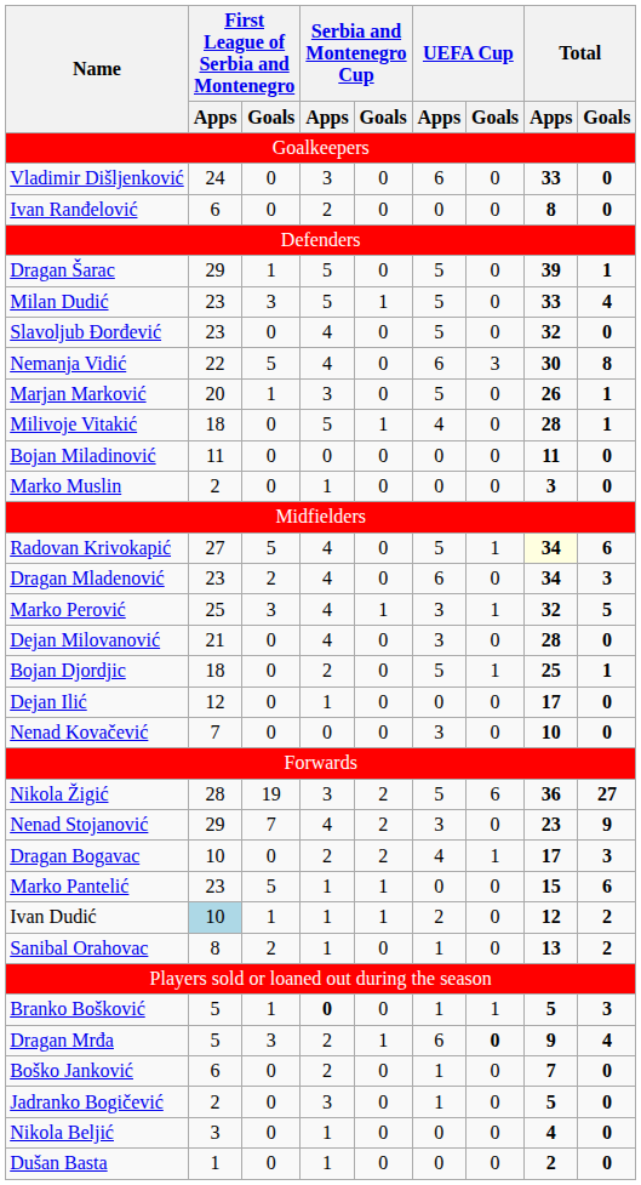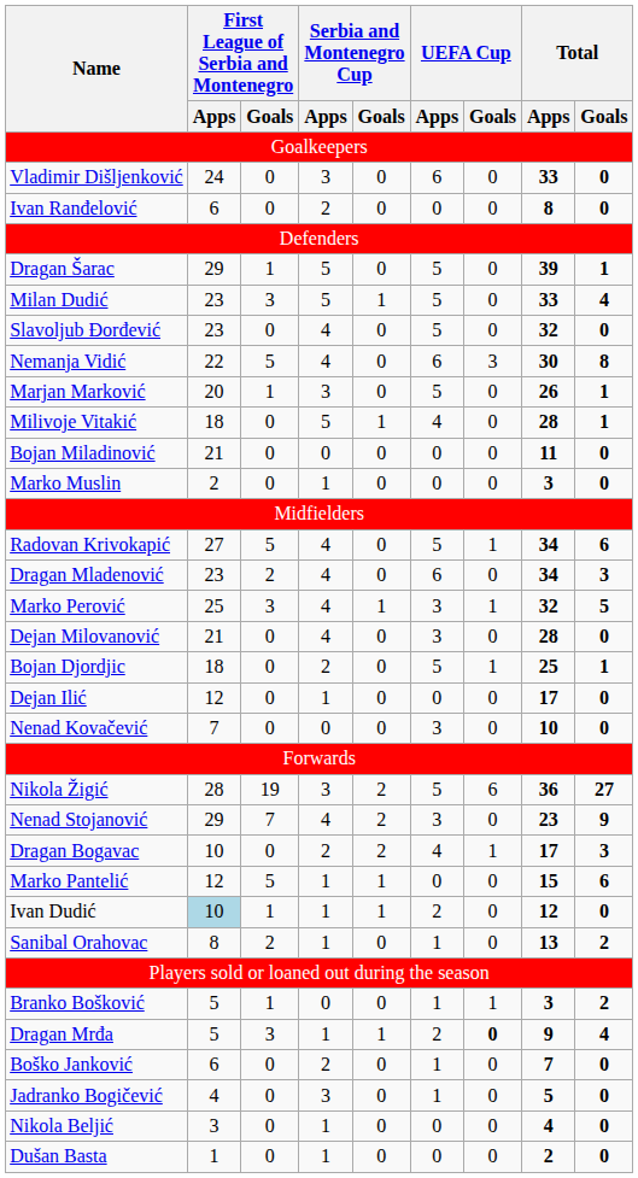 <table class="wikitable" style="text-align:center">
 <tr>
 <th rowspan="2">Name</th>
 <th colspan="2" width="85"><a href='#'>First League of Serbia and Montenegro</a></th>
 <th colspan="2" width="85"><a href='#'>Serbia and Montenegro Cup</a></th>
 <th colspan="2" width="85"><a href='#'>UEFA Cup</a></th>
 <th colspan="2" width="85">Total</th>
 </tr>
 <tr>
 <th>Apps</th>
 <th>Goals</th>
 <th>Apps</th>
 <th>Goals</th>
 <th>Apps</th>
 <th>Goals</th>
 <th>Apps</th>
 <th>Goals</th>
 </tr>
 <tr>
 <td style="background: red;color:white" align=center colspan="15">Goalkeepers</td>
 </tr>
 <tr>
 <td align="left">  <a href='#'>Vladimir Dišljenković</a></td>
 <td>24</td>
 <td>0</td>
 <td>3</td>
 <td>0</td>
 <td>6</td>
 <td>0</td>
 <td><strong>33</strong></td>
 <td><strong>0</strong></td>
 </tr>
 <tr>
 <td align="left"> <a href='#'>Ivan Ranđelović</a></td>
 <td>6</td>
 <td>0</td>
 <td>2</td>
 <td>0</td>
 <td>0</td>
 <td>0</td>
 <td><strong>8</strong></td>
 <td><strong>0</strong></td>
 </tr>
 <tr>
 <td align=center colspan="15" style="background: red;color:white">Defenders</td>
 </tr>
 <tr>
 <td align="left"> <a href='#'>Dragan Šarac</a></td>
 <td>29</td>
 <td>1</td>
 <td>5</td>
 <td>0</td>
 <td>5</td>
 <td>0</td>
 <td><strong>39</strong></td>
 <td><strong>1</strong></td>
 </tr>
 <tr>
 <td align="left"> <a href='#'>Milan Dudić</a></td>
 <td>23</td>
 <td>3</td>
 <td>5</td>
 <td>1</td>
 <td>5</td>
 <td>0</td>
 <td><strong>33</strong></td>
 <td><strong>4</strong></td>
 </tr>
 <tr>
 <td align="left"> <a href='#'>Slavoljub Đorđević</a></td>
 <td>23</td>
 <td>0</td>
 <td>4</td>
 <td>0</td>
 <td>5</td>
 <td>0</td>
 <td><strong>32</strong></td>
 <td><strong>0</strong></td>
 </tr>
 <tr>
 <td align="left"> <a href='#'>Nemanja Vidić</a></td>
 <td>22</td>
 <td>5</td>
 <td>4</td>
 <td>0</td>
 <td>6</td>
 <td>3</td>
 <td><strong>30</strong></td>
 <td><strong>8</strong></td>
 </tr>
 <tr>
 <td align="left"> <a href='#'>Marjan Marković</a></td>
 <td>20</td>
 <td>1</td>
 <td>3</td>
 <td>0</td>
 <td>5</td>
 <td>0</td>
 <td><strong>26</strong></td>
 <td><strong>1</strong></td>
 </tr>
 <tr>
 <td align="left"> <a href='#'>Milivoje Vitakić</a></td>
 <td>18</td>
 <td>0</td>
 <td>5</td>
 <td>1</td>
 <td>4</td>
 <td>0</td>
 <td><strong>28</strong></td>
 <td><strong>1</strong></td>
 </tr>
 <tr>
 <td align="left"> <a href='#'>Bojan Miladinović</a></td>
-<td>11</td>
+<td>21</td>
 <td>0</td>
 <td>0</td>
 <td>0</td>
 <td>0</td>
 <td>0</td>
 <td><strong>11</strong></td>
 <td><strong>0</strong></td>
 </tr>
 <tr>
 <td align="left"> <a href='#'>Marko Muslin</a></td>
 <td>2</td>
 <td>0</td>
 <td>1</td>
 <td>0</td>
 <td>0</td>
 <td>0</td>
 <td><strong>3</strong></td>
 <td><strong>0</strong></td>
 </tr>
 <tr>
 <td align=center colspan="15" style="background: red;color:white">Midfielders</td>
 </tr>
 <tr>
 <td align="left"> <a href='#'>Radovan Krivokapić</a></td>
 <td>27</td>
 <td>5</td>
 <td>4</td>
 <td>0</td>
 <td>5</td>
 <td>1</td>
-<td style="background: lightyellow;"><strong>34</strong></td>
+<td><strong>34</strong></td>
 <td><strong>6</strong></td>
 </tr>
 <tr>
 <td align="left"> <a href='#'>Dragan Mladenović</a></td>
 <td>23</td>
 <td>2</td>
 <td>4</td>
 <td>0</td>
 <td>6</td>
 <td>0</td>
 <td><strong>34</strong></td>
 <td><strong>3</strong></td>
 </tr>
 <tr>
 <td align="left"> <a href='#'>Marko Perović</a></td>
 <td>25</td>
 <td>3</td>
 <td>4</td>
 <td>1</td>
 <td>3</td>
 <td>1</td>
 <td><strong>32</strong></td>
 <td><strong>5</strong></td>
 </tr>
 <tr>
 <td align="left"> <a href='#'>Dejan Milovanović</a></td>
 <td>21</td>
 <td>0</td>
 <td>4</td>
 <td>0</td>
 <td>3</td>
 <td>0</td>
 <td><strong>28</strong></td>
 <td><strong>0</strong></td>
 </tr>
 <tr>
 <td align="left">  <a href='#'>Bojan Djordjic</a></td>
 <td>18</td>
 <td>0</td>
 <td>2</td>
 <td>0</td>
 <td>5</td>
 <td>1</td>
 <td><strong>25</strong></td>
 <td><strong>1</strong></td>
 </tr>
 <tr>
 <td align="left"> <a href='#'>Dejan Ilić</a></td>
 <td>12</td>
 <td>0</td>
 <td>1</td>
 <td>0</td>
 <td>0</td>
 <td>0</td>
 <td><strong>17</strong></td>
 <td><strong>0</strong></td>
 </tr>
 <tr>
 <td align="left"> <a href='#'>Nenad Kovačević</a></td>
 <td>7</td>
 <td>0</td>
 <td>0</td>
 <td>0</td>
 <td>3</td>
 <td>0</td>
 <td><strong>10</strong></td>
 <td><strong>0</strong></td>
 </tr>
 <tr>
 <td align=center colspan="15" style="background: red;color:white">Forwards</td>
 </tr>
 <tr>
 <td align="left"> <a href='#'>Nikola Žigić</a></td>
 <td>28</td>
 <td>19</td>
 <td>3</td>
 <td>2</td>
 <td>5</td>
 <td>6</td>
 <td><strong>36</strong></td>
 <td><strong>27</strong></td>
 </tr>
 <tr>
 <td align="left"> <a href='#'>Nenad Stojanović</a></td>
 <td>29</td>
 <td>7</td>
 <td>4</td>
 <td>2</td>
 <td>3</td>
 <td>0</td>
 <td><strong>23</strong></td>
 <td><strong>9</strong></td>
 </tr>
 <tr>
 <td align="left"> <a href='#'>Dragan Bogavac</a></td>
 <td>10</td>
 <td>0</td>
 <td>2</td>
 <td>2</td>
 <td>4</td>
 <td>1</td>
 <td><strong>17</strong></td>
 <td><strong>3</strong></td>
 </tr>
 <tr>
 <td align="left"> <a href='#'>Marko Pantelić</a></td>
-<td>23</td>
+<td>12</td>
 <td>5</td>
 <td>1</td>
 <td>1</td>
 <td>0</td>
 <td>0</td>
 <td><strong>15</strong></td>
 <td><strong>6</strong></td>
 </tr>
 <tr>
 <td align="left"> Ivan Dudić</td>
 <td style="background: lightblue;">10</td>
 <td>1</td>
 <td>1</td>
 <td>1</td>
 <td>2</td>
 <td>0</td>
 <td><strong>12</strong></td>
-<td><strong>2</strong></td>
+<td><strong>0</strong></td>
 </tr>
 <tr>
 <td align="left"> <a href='#'>Sanibal Orahovac</a></td>
 <td>8</td>
 <td>2</td>
 <td>1</td>
 <td>0</td>
 <td>1</td>
 <td>0</td>
 <td><strong>13</strong></td>
 <td><strong>2</strong></td>
 </tr>
 <tr>
 <td align=center colspan="15" style="background: red;color:white">Players sold or loaned out during the season</td>
 </tr>
 <tr>
 <td align="left"> <a href='#'>Branko Bošković</a></td>
 <td>5</td>
 <td>1</td>
-<td><strong>0</strong></td>
+<td>0</td>
 <td>0</td>
 <td>1</td>
 <td>1</td>
-<td><strong>5</strong></td>
 <td><strong>3</strong></td>
+<td><strong>2</strong></td>
 </tr>
 <tr>
 <td align="left"> <a href='#'>Dragan Mrđa</a></td>
 <td>5</td>
 <td>3</td>
+<td>1</td>
+<td>1</td>
 <td>2</td>
-<td>1</td>
-<td>6</td>
 <td><strong>0</strong></td>
 <td><strong>9</strong></td>
 <td><strong>4</strong></td>
 </tr>
 <tr>
 <td align="left"> <a href='#'>Boško Janković</a></td>
 <td>6</td>
 <td>0</td>
 <td>2</td>
 <td>0</td>
 <td>1</td>
 <td>0</td>
 <td><strong>7</strong></td>
 <td><strong>0</strong></td>
 </tr>
 <tr>
 <td align="left"> <a href='#'>Jadranko Bogičević</a></td>
-<td>2</td>
+<td>4</td>
 <td>0</td>
 <td>3</td>
 <td>0</td>
 <td>1</td>
 <td>0</td>
 <td><strong>5</strong></td>
 <td><strong>0</strong></td>
 </tr>
 <tr>
 <td align="left"> <a href='#'>Nikola Beljić</a></td>
 <td>3</td>
 <td>0</td>
 <td>1</td>
 <td>0</td>
 <td>0</td>
 <td>0</td>
 <td><strong>4</strong></td>
 <td><strong>0</strong></td>
 </tr>
 <tr>
 <td align="left"> <a href='#'>Dušan Basta</a></td>
 <td>1</td>
 <td>0</td>
 <td>1</td>
 <td>0</td>
 <td>0</td>
 <td>0</td>
 <td><strong>2</strong></td>
 <td><strong>0</strong></td>
 </tr>
 <tr>
 </tr>
 </table>
